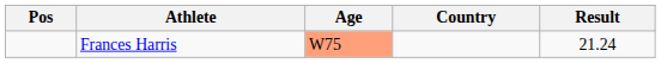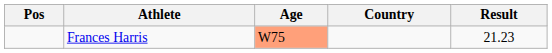 <table class="wikitable"  style="text-align:center; width:50%;">
 <tr>
 <th>Pos</th>
 <th>Athlete</th>
 <th>Age</th>
 <th>Country</th>
 <th>Result</th>
 </tr>
 <tr>
 <td align=center></td>
 <td align=left><a href='#'>Frances Harris</a></td>
 <td align=left style="background: lightsalmon;">W75</td>
 <td align=left></td>
-<td>21.24</td>
+<td>21.23</td>
 </tr>
 </table>
